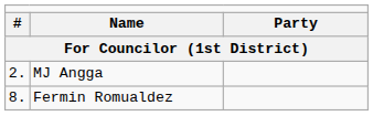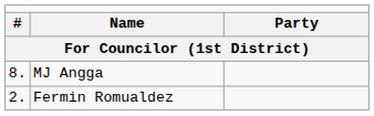 <table class=wikitable style="font-size:90%">
 <tr>
 <td colspan=5 bgcolor=></td>
 </tr>
 <tr>
 <th>#</th>
 <th width=150px>Name</th>
 <th colspan=2 width=110px>Party</th>
 </tr>
 <tr>
 <th colspan=5>For Councilor (1st District)</th>
 </tr>
 <tr>
-<td>2.</td>
+<td>8.</td>
 <td>MJ Angga</td>
 <td></td>
 </tr>
 <tr>
-<td>8.</td>
+<td>2.</td>
 <td>Fermin Romualdez</td>
 <td></td>
 </tr>
 </table>
